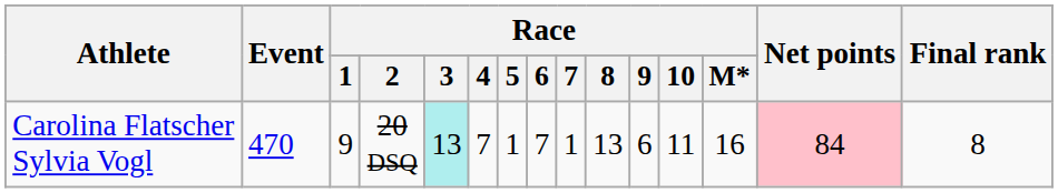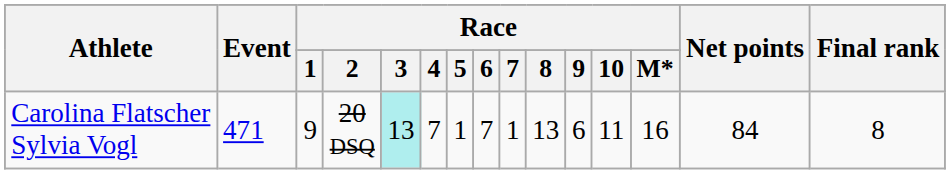 <table class="wikitable" style="font-size:90%">
 <tr>
 <th rowspan=2>Athlete</th>
 <th rowspan=2>Event</th>
 <th colspan=11>Race</th>
 <th rowspan=2>Net points</th>
 <th rowspan=2>Final rank</th>
 </tr>
 <tr style="font-size:95%">
 <th>1</th>
 <th>2</th>
 <th>3</th>
 <th>4</th>
 <th>5</th>
 <th>6</th>
 <th>7</th>
 <th>8</th>
 <th>9</th>
 <th>10</th>
 <th>M*</th>
 </tr>
 <tr align=center>
 <td align=left><a href='#'>Carolina Flatscher</a> <br><a href='#'>Sylvia Vogl</a></td>
-<td align=left><a href='#'>470</a></td>
+<td align=left><a href='#'>471</a></td>
 <td>9</td>
 <td><s>20<br><small>DSQ</small></s></td>
 <td style="background: paleturquoise;">13</td>
 <td>7</td>
 <td>1</td>
 <td>7</td>
 <td>1</td>
 <td>13</td>
 <td>6</td>
 <td>11</td>
 <td>16</td>
-<td style="background: pink;">84</td>
+<td>84</td>
 <td>8</td>
 </tr>
 </table>
